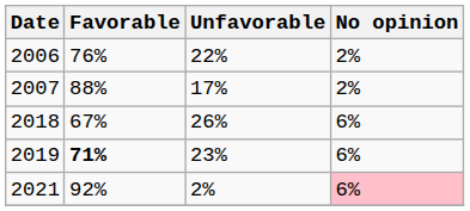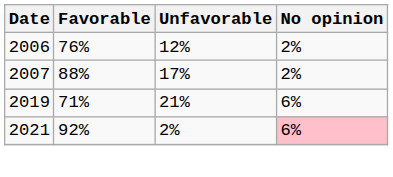 <table class="wikitable floatright">
 <tr>
 <th>Date</th>
 <th>Favorable</th>
 <th>Unfavorable</th>
 <th>No opinion</th>
 </tr>
 <tr>
 <td>2006</td>
 <td>76%</td>
-<td>22%</td>
+<td>12%</td>
 <td>2%</td>
 </tr>
 <tr>
 <td>2007</td>
 <td>88%</td>
 <td>17%</td>
 <td>2%</td>
 </tr>
 <tr>
-<td>2018</td>
-<td>67%</td>
-<td>26%</td>
-<td>6%</td>
-</tr>
-<tr>
 <td>2019</td>
-<td><strong>71%</strong></td>
-<td>23%</td>
+<td>71%</td>
+<td>21%</td>
 <td>6%</td>
 </tr>
 <tr>
 <td>2021</td>
 <td>92%</td>
 <td>2%</td>
 <td style="background: pink;">6%</td>
 </tr>
 <tr>
 </tr>
 </table>
